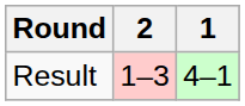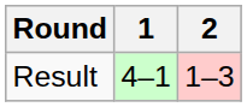 <table class="wikitable">
 <tr>
 <th>Round</th>
+<th>1</th>
 <th>2</th>
-<th>1</th>
 </tr>
 <tr>
 <td>Result</td>
+<td bgcolor="#CCFFCC">4–1</td>
 <td bgcolor="#FFCCCC">1–3</td>
-<td bgcolor="#CCFFCC">4–1</td>
 </tr>
 </table>
